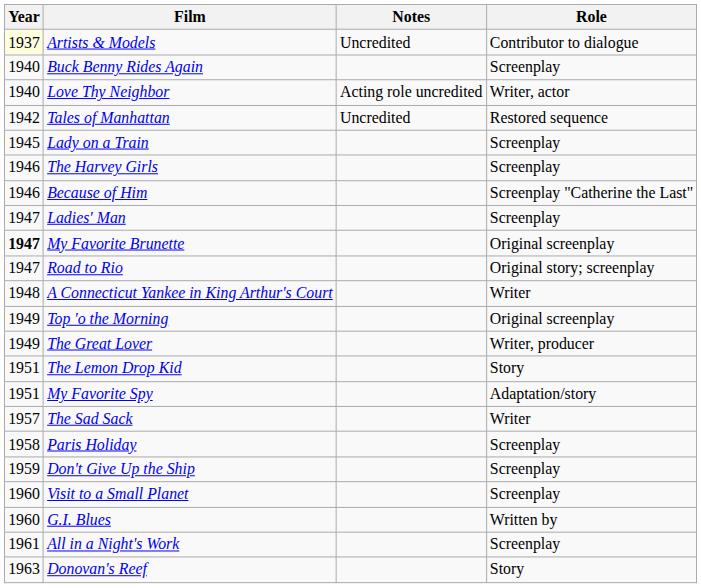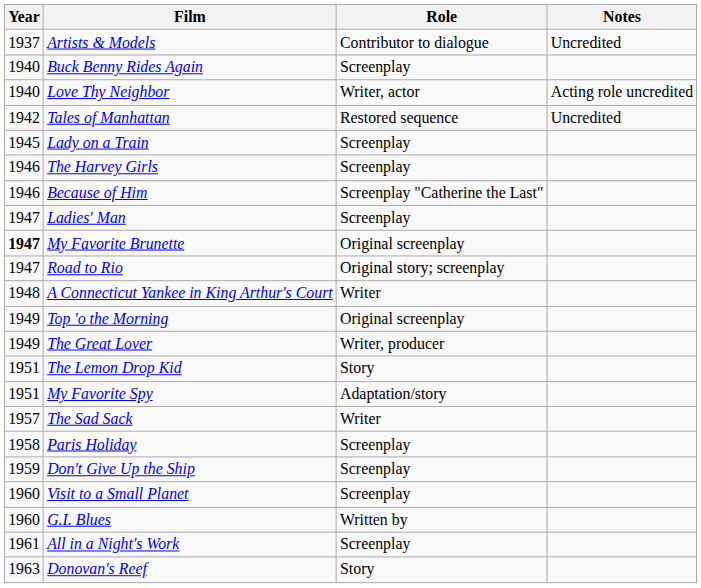 <table class="wikitable">
 <tr>
 <th>Year</th>
 <th>Film</th>
+<th>Role</th>
 <th>Notes</th>
-<th>Role</th>
 </tr>
 <tr>
-<td style="background: lightyellow;">1937</td>
+<td>1937</td>
 <td><em><a href='#'>Artists & Models</a></em></td>
+<td>Contributor to dialogue</td>
 <td>Uncredited</td>
-<td>Contributor to dialogue</td>
 </tr>
 <tr>
 <td>1940</td>
 <td><em><a href='#'>Buck Benny Rides Again</a></em></td>
+<td>Screenplay</td>
 <td></td>
-<td>Screenplay</td>
 </tr>
 <tr>
 <td>1940</td>
 <td><em><a href='#'>Love Thy Neighbor</a></em></td>
+<td>Writer, actor</td>
 <td>Acting role uncredited</td>
-<td>Writer, actor</td>
 </tr>
 <tr>
 <td>1942</td>
 <td><em><a href='#'>Tales of Manhattan</a></em></td>
+<td>Restored sequence</td>
 <td>Uncredited</td>
-<td>Restored sequence</td>
 </tr>
 <tr>
 <td>1945</td>
 <td><em><a href='#'>Lady on a Train</a></em></td>
+<td>Screenplay</td>
 <td></td>
-<td>Screenplay</td>
 </tr>
 <tr>
 <td>1946</td>
 <td><em><a href='#'>The Harvey Girls</a></em></td>
+<td>Screenplay</td>
 <td></td>
-<td>Screenplay</td>
 </tr>
 <tr>
 <td>1946</td>
 <td><em><a href='#'>Because of Him</a></em></td>
+<td>Screenplay "Catherine the Last"</td>
 <td></td>
-<td>Screenplay "Catherine the Last"</td>
 </tr>
 <tr>
 <td>1947</td>
 <td><em><a href='#'>Ladies' Man</a></em></td>
+<td>Screenplay</td>
 <td></td>
-<td>Screenplay</td>
 </tr>
 <tr>
 <td><strong>1947</strong></td>
 <td><em><a href='#'>My Favorite Brunette</a></em></td>
+<td>Original screenplay</td>
 <td></td>
-<td>Original screenplay</td>
 </tr>
 <tr>
 <td>1947</td>
 <td><em><a href='#'>Road to Rio</a></em></td>
+<td>Original story; screenplay</td>
 <td></td>
-<td>Original story; screenplay</td>
 </tr>
 <tr>
 <td>1948</td>
 <td><em><a href='#'>A Connecticut Yankee in King Arthur's Court</a></em></td>
+<td>Writer</td>
 <td></td>
-<td>Writer</td>
 </tr>
 <tr>
 <td>1949</td>
 <td><em><a href='#'>Top 'o the Morning</a></em></td>
+<td>Original screenplay</td>
 <td></td>
-<td>Original screenplay</td>
 </tr>
 <tr>
 <td>1949</td>
 <td><em><a href='#'>The Great Lover</a></em></td>
+<td>Writer, producer</td>
 <td></td>
-<td>Writer, producer</td>
 </tr>
 <tr>
 <td>1951</td>
 <td><em><a href='#'>The Lemon Drop Kid</a></em></td>
+<td>Story</td>
 <td></td>
-<td>Story</td>
 </tr>
 <tr>
 <td>1951</td>
 <td><em><a href='#'>My Favorite Spy</a></em></td>
+<td>Adaptation/story</td>
 <td></td>
-<td>Adaptation/story</td>
 </tr>
 <tr>
 <td>1957</td>
 <td><em><a href='#'>The Sad Sack</a></em></td>
+<td>Writer</td>
 <td></td>
-<td>Writer</td>
 </tr>
 <tr>
 <td>1958</td>
 <td><em><a href='#'>Paris Holiday</a></em></td>
+<td>Screenplay</td>
 <td></td>
-<td>Screenplay</td>
 </tr>
 <tr>
 <td>1959</td>
 <td><em><a href='#'>Don't Give Up the Ship</a></em></td>
+<td>Screenplay</td>
 <td></td>
-<td>Screenplay</td>
 </tr>
 <tr>
 <td>1960</td>
 <td><em><a href='#'>Visit to a Small Planet</a></em></td>
+<td>Screenplay</td>
 <td></td>
-<td>Screenplay</td>
 </tr>
 <tr>
 <td>1960</td>
 <td><em><a href='#'>G.I. Blues</a></em></td>
+<td>Written by</td>
 <td></td>
-<td>Written by</td>
 </tr>
 <tr>
 <td>1961</td>
 <td><em><a href='#'>All in a Night's Work</a></em></td>
+<td>Screenplay</td>
 <td></td>
-<td>Screenplay</td>
 </tr>
 <tr>
 <td>1963</td>
 <td><em><a href='#'>Donovan's Reef</a></em></td>
+<td>Story</td>
 <td></td>
-<td>Story</td>
 </tr>
 </table>
